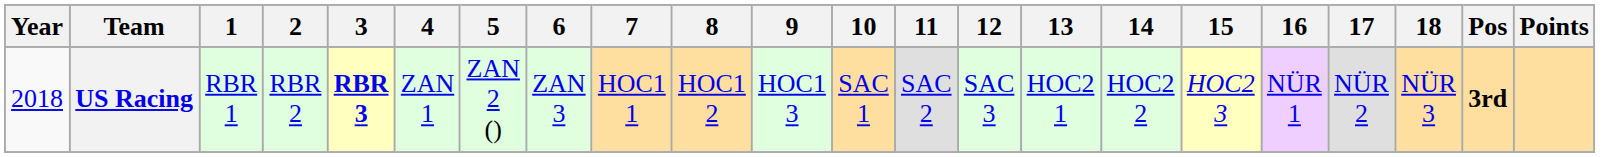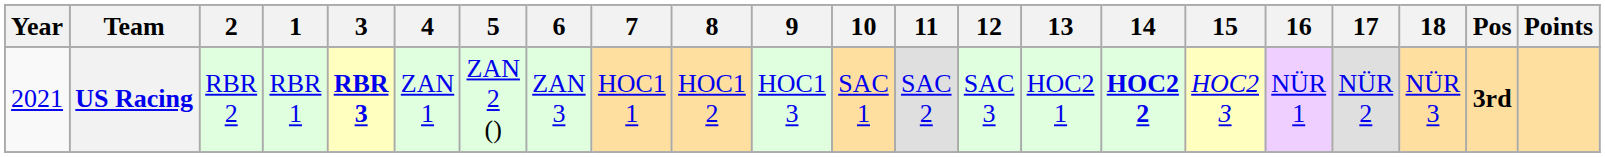 <table class="wikitable" style="text-align:center; font-size:85%">
 <tr>
 <th>Year</th>
 <th>Team</th>
+<th>2</th>
 <th>1</th>
-<th>2</th>
 <th>3</th>
 <th>4</th>
 <th>5</th>
 <th>6</th>
 <th>7</th>
 <th>8</th>
 <th>9</th>
 <th>10</th>
 <th>11</th>
 <th>12</th>
 <th>13</th>
 <th>14</th>
 <th>15</th>
 <th>16</th>
 <th>17</th>
 <th>18</th>
 <th>Pos</th>
 <th>Points</th>
 </tr>
 <tr>
-<td><a href='#'>2018</a></td>
+<td><a href='#'>2021</a></td>
 <th nowrap><a href='#'>US Racing</a></th>
+<td style="background:#DFFFDF;"><a href='#'>RBR<br>2</a><br></td>
 <td style="background:#DFFFDF;"><a href='#'>RBR<br>1</a><br></td>
-<td style="background:#DFFFDF;"><a href='#'>RBR<br>2</a><br></td>
 <td style="background:#FFFFBF;"><strong><a href='#'>RBR<br>3</a><br></strong></td>
 <td style="background:#DFFFDF;"><a href='#'>ZAN<br>1</a><br></td>
 <td style="background:#DFFFDF;"><a href='#'>ZAN<br>2</a><br>()</td>
 <td style="background:#DFFFDF;"><a href='#'>ZAN<br>3</a><br></td>
 <td style="background:#FFDF9F;"><a href='#'>HOC1<br>1</a><br></td>
 <td style="background:#FFDF9F;"><a href='#'>HOC1<br>2</a><br></td>
 <td style="background:#DFFFDF;"><a href='#'>HOC1<br>3</a><br></td>
 <td style="background:#FFDF9F;"><a href='#'>SAC<br>1</a><br></td>
 <td style="background:#DFDFDF;"><a href='#'>SAC<br>2</a><br></td>
 <td style="background:#DFFFDF;"><a href='#'>SAC<br>3</a><br></td>
 <td style="background:#DFFFDF;"><a href='#'>HOC2<br>1</a><br></td>
-<td style="background:#DFFFDF;"><a href='#'>HOC2<br>2</a><br></td>
+<td style="background:#DFFFDF;"><strong><a href='#'>HOC2<br>2</a><br></strong></td>
 <td style="background:#FFFFBF;"><em><a href='#'>HOC2<br>3</a></em><br></td>
 <td style="background:#EFCFFF;"><a href='#'>NÜR<br>1</a><br></td>
 <td style="background:#DFDFDF;"><a href='#'>NÜR<br>2</a><br></td>
 <td style="background:#FFDF9F;"><a href='#'>NÜR<br>3</a><br></td>
 <th style="background:#FFDF9F;">3rd</th>
 <th style="background:#FFDF9F;"></th>
 </tr>
 </table>
